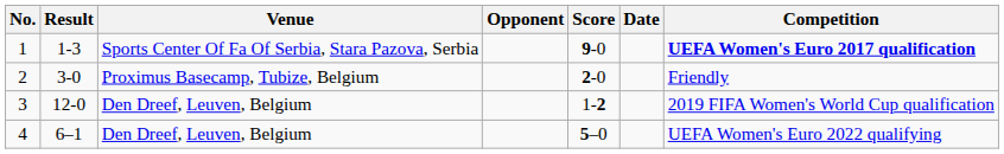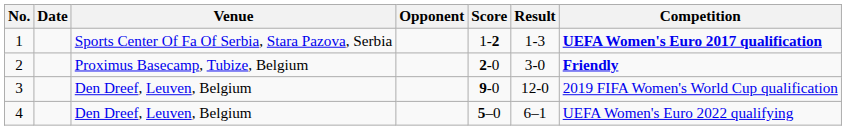 <table class="wikitable sortable">
 <tr>
 <th>No.</th>
-<th>Result</th>
+<th>Date</th>
 <th>Venue</th>
 <th>Opponent</th>
 <th>Score</th>
-<th>Date</th>
+<th>Result</th>
 <th>Competition</th>
 </tr>
 <tr>
 <td align="center">1</td>
-<td align="center">1-3</td>
+<td></td>
 <td><a href='#'>Sports Center Of Fa Of Serbia</a>, <a href='#'>Stara Pazova</a>, Serbia</td>
 <td></td>
-<td align="center"><strong>9</strong>-0</td>
-<td></td>
+<td align="center">1-<strong>2</strong></td>
+<td align="center">1-3</td>
 <td><strong><a href='#'>UEFA Women's Euro 2017 qualification</a></strong></td>
 </tr>
 <tr>
 <td align="center">2</td>
-<td align="center">3-0</td>
+<td></td>
 <td><a href='#'>Proximus Basecamp</a>, <a href='#'>Tubize</a>, Belgium</td>
 <td></td>
 <td align="center"><strong>2</strong>-0</td>
-<td></td>
-<td><a href='#'>Friendly</a></td>
+<td align="center">3-0</td>
+<td><strong><a href='#'>Friendly</a></strong></td>
 </tr>
 <tr>
 <td align="center">3</td>
-<td align="center">12-0</td>
+<td></td>
 <td><a href='#'>Den Dreef</a>, <a href='#'>Leuven</a>, Belgium</td>
 <td></td>
-<td align="center">1-<strong>2</strong></td>
-<td></td>
+<td align="center"><strong>9</strong>-0</td>
+<td align="center">12-0</td>
 <td><a href='#'>2019 FIFA Women's World Cup qualification</a></td>
 </tr>
 <tr>
 <td align="center">4</td>
-<td align="center">6–1</td>
+<td></td>
 <td><a href='#'>Den Dreef</a>, <a href='#'>Leuven</a>, Belgium</td>
 <td></td>
 <td align="center"><strong>5</strong>–0</td>
-<td></td>
+<td align="center">6–1</td>
 <td><a href='#'>UEFA Women's Euro 2022 qualifying</a></td>
 </tr>
 </table>
